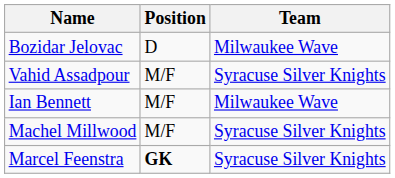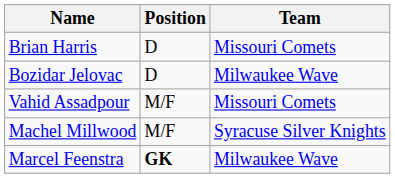 <table class="wikitable">
 <tr>
 <th>Name</th>
 <th>Position</th>
 <th>Team</th>
+</tr>
+<tr>
+<td><a href='#'>Brian Harris</a></td>
+<td>D</td>
+<td><a href='#'>Missouri Comets</a></td>
 </tr>
 <tr>
 <td><a href='#'>Bozidar Jelovac</a></td>
 <td>D</td>
 <td><a href='#'>Milwaukee Wave</a></td>
 </tr>
 <tr>
 <td><a href='#'>Vahid Assadpour</a></td>
 <td>M/F</td>
-<td><a href='#'>Syracuse Silver Knights</a></td>
-</tr>
-<tr>
-<td><a href='#'>Ian Bennett</a></td>
-<td>M/F</td>
-<td><a href='#'>Milwaukee Wave</a></td>
+<td><a href='#'>Missouri Comets</a></td>
 </tr>
 <tr>
 <td><a href='#'>Machel Millwood</a></td>
 <td>M/F</td>
 <td><a href='#'>Syracuse Silver Knights</a></td>
 </tr>
 <tr>
 <td><a href='#'>Marcel Feenstra</a></td>
 <td><strong>GK</strong></td>
-<td><a href='#'>Syracuse Silver Knights</a></td>
+<td><a href='#'>Milwaukee Wave</a></td>
 </tr>
 </table>
